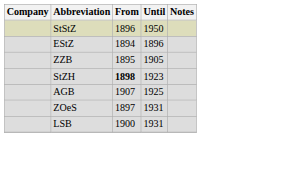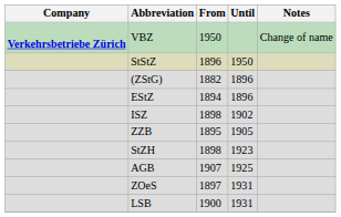 <table class="wikitable">
 <tr>
 <th>Company</th>
 <th>Abbreviation</th>
 <th>From</th>
 <th>Until</th>
 <th>Notes</th>
+</tr>
+<tr ---- bgcolor="#bbddbb">
+<td><br><strong><a href='#'>Verkehrsbetriebe Zürich</a></strong></td>
+<td>VBZ</td>
+<td>1950</td>
+<td></td>
+<td>Change of name</td>
 </tr>
 <tr --- bgcolor="#ddddbb">
 <td><br></td>
 <td>StStZ</td>
 <td>1896</td>
 <td>1950</td>
 <td></td>
 </tr>
 <tr --- bgcolor="#dddddd">
 <td><br></td>
+<td>(ZStG)</td>
+<td>1882</td>
+<td>1896</td>
+<td></td>
+</tr>
+<tr --- bgcolor="#dddddd">
+<td><br></td>
 <td>EStZ</td>
 <td>1894</td>
 <td>1896</td>
+<td></td>
+</tr>
+<tr --- bgcolor="#dddddd">
+<td><br></td>
+<td>ISZ</td>
+<td>1898</td>
+<td>1902</td>
 <td></td>
 </tr>
 <tr --- bgcolor="#dddddd">
 <td><br></td>
 <td>ZZB</td>
 <td>1895</td>
 <td>1905</td>
 <td></td>
 </tr>
 <tr --- bgcolor="#dddddd">
 <td><br></td>
 <td>StZH</td>
-<td><strong>1898</strong></td>
+<td>1898</td>
 <td>1923</td>
 <td></td>
 </tr>
 <tr --- bgcolor="#dddddd">
 <td><br></td>
 <td>AGB</td>
 <td>1907</td>
 <td>1925</td>
 <td></td>
 </tr>
 <tr --- bgcolor="#dddddd">
 <td><br></td>
 <td>ZOeS</td>
 <td>1897</td>
 <td>1931</td>
 <td></td>
 </tr>
 <tr --- bgcolor="#dddddd">
 <td><br></td>
 <td>LSB</td>
 <td>1900</td>
 <td>1931</td>
 <td></td>
 </tr>
 <tr --->
 </tr>
 </table>
